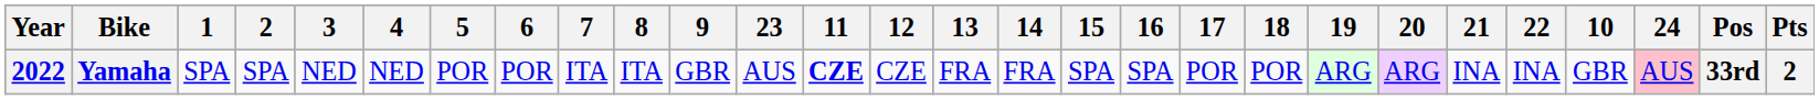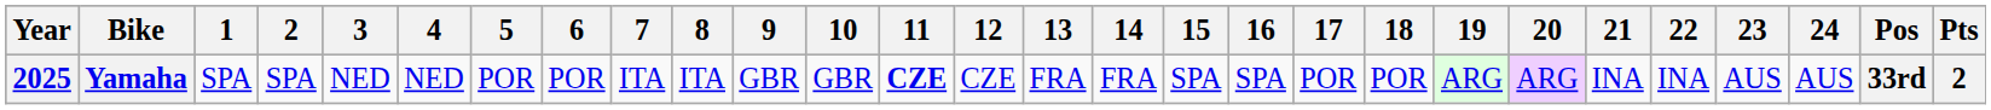 <table class="wikitable" style="text-align:center; font-size:90%">
 <tr>
 <th>Year</th>
 <th>Bike</th>
 <th>1</th>
 <th>2</th>
 <th>3</th>
 <th>4</th>
 <th>5</th>
 <th>6</th>
 <th>7</th>
 <th>8</th>
 <th>9</th>
-<th>23</th>
+<th>10</th>
 <th>11</th>
 <th>12</th>
 <th>13</th>
 <th>14</th>
 <th>15</th>
 <th>16</th>
 <th>17</th>
 <th>18</th>
 <th>19</th>
 <th>20</th>
 <th>21</th>
 <th>22</th>
-<th>10</th>
+<th>23</th>
 <th>24</th>
 <th>Pos</th>
 <th>Pts</th>
 </tr>
 <tr>
-<th><a href='#'>2022</a></th>
+<th><a href='#'>2025</a></th>
 <th><a href='#'>Yamaha</a></th>
 <td style="background:#;"><a href='#'>SPA</a><br></td>
 <td style="background:#;"><a href='#'>SPA</a><br></td>
 <td style="background:#;"><a href='#'>NED</a><br></td>
 <td style="background:#;"><a href='#'>NED</a><br></td>
 <td style="background:#;"><a href='#'>POR</a><br></td>
 <td style="background:#;"><a href='#'>POR</a><br></td>
 <td style="background:#;"><a href='#'>ITA</a><br></td>
 <td style="background:#;"><a href='#'>ITA</a><br></td>
 <td style="background:#;"><a href='#'>GBR</a><br></td>
-<td><a href='#'>AUS</a></td>
+<td style="background:#;"><a href='#'>GBR</a><br></td>
 <td style="background:#;"><strong><a href='#'>CZE</a><br></strong></td>
 <td style="background:#;"><a href='#'>CZE</a><br></td>
 <td style="background:#;"><a href='#'>FRA</a><br></td>
 <td style="background:#;"><a href='#'>FRA</a><br></td>
 <td style="background:#;"><a href='#'>SPA</a><br></td>
 <td style="background:#;"><a href='#'>SPA</a><br></td>
 <td style="background:#;"><a href='#'>POR</a><br></td>
 <td style="background:#;"><a href='#'>POR</a><br></td>
 <td style="background:#dfffdf;"><a href='#'>ARG</a><br></td>
 <td style="background:#efcfff;"><a href='#'>ARG</a><br></td>
 <td style="background:#;"><a href='#'>INA</a><br></td>
 <td style="background:#;"><a href='#'>INA</a><br></td>
-<td style="background:#;"><a href='#'>GBR</a><br></td>
-<td style="background: pink;"><a href='#'>AUS</a></td>
+<td><a href='#'>AUS</a></td>
+<td><a href='#'>AUS</a></td>
 <th>33rd</th>
 <th>2</th>
 </tr>
 </table>
